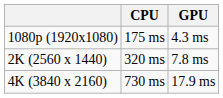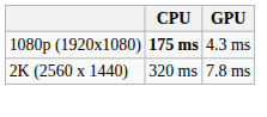 <table class="wikitable">
 <tr>
 <th></th>
 <th>CPU</th>
 <th>GPU</th>
 </tr>
 <tr>
 <td>1080p (1920x1080)</td>
-<td>175 ms</td>
+<td><strong>175 ms</strong></td>
 <td>4.3 ms</td>
 </tr>
 <tr>
 <td>2K (2560 x 1440)</td>
 <td>320 ms</td>
 <td>7.8 ms</td>
 </tr>
-<tr>
-<td>4K (3840 x 2160)</td>
-<td>730 ms</td>
-<td>17.9 ms</td>
-</tr>
 </table>
